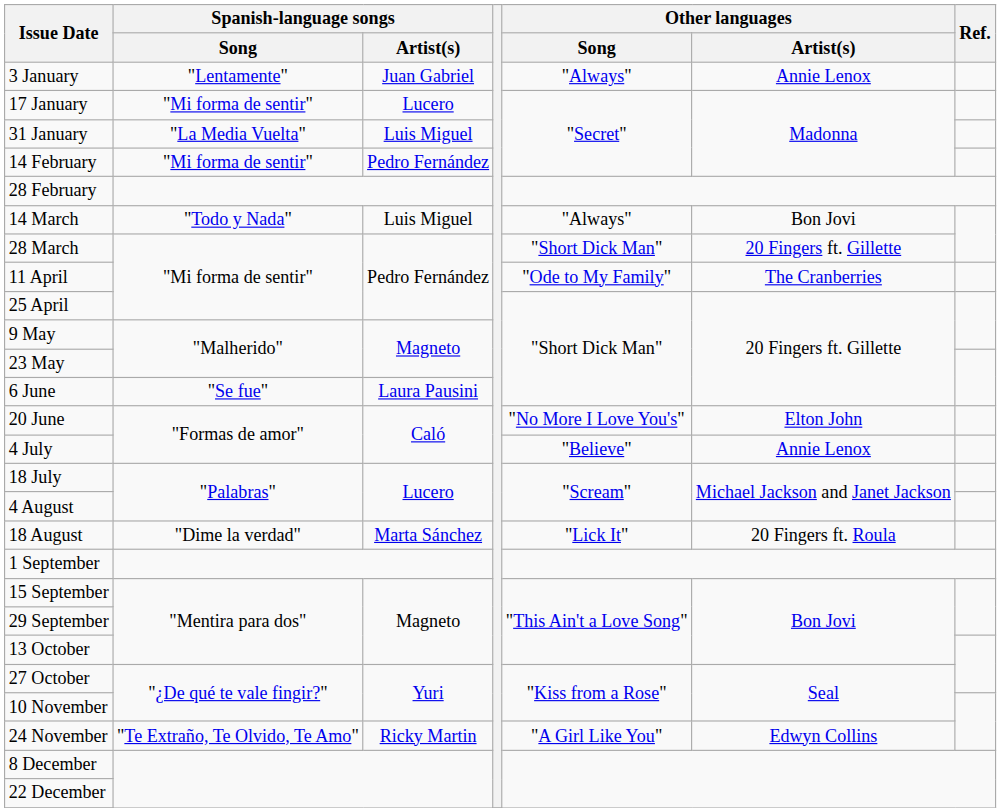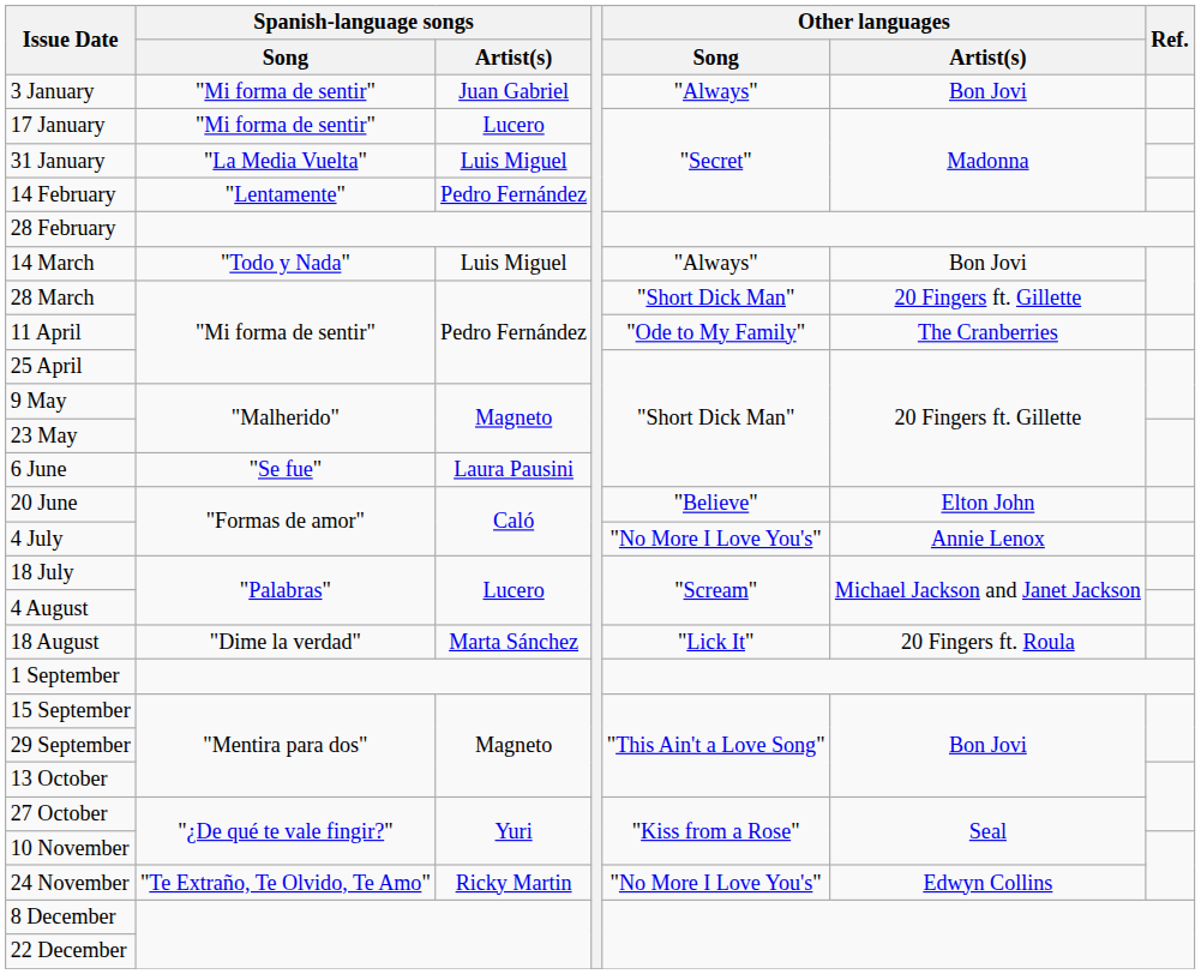 <table class="wikitable">
 <tr>
 <th style="text-align: center;" rowspan="2">Issue Date</th>
 <th style="text-align: center;" colspan="2">Spanish-language songs</th>
 <th style="text-align: center;" colspan="1" rowspan="28"></th>
 <th style="text-align: center;" colspan="2">Other languages</th>
 <th style="text-align: center;" rowspan="2">Ref.</th>
 </tr>
 <tr>
 <th>Song</th>
 <th>Artist(s)</th>
 <th>Song</th>
 <th>Artist(s)</th>
 </tr>
 <tr>
 <td>3 January</td>
-<td align="center" rowspan="1">"<a href='#'>Lentamente</a>"</td>
+<td align="center" rowspan="1">"<a href='#'>Mi forma de sentir</a>"</td>
 <td align="center" rowspan="1"><a href='#'>Juan Gabriel</a></td>
 <td align="center" rowspan="1">"<a href='#'>Always</a>"</td>
-<td align="center" rowspan="1"><a href='#'>Annie Lenox</a></td>
+<td align="center" rowspan="1"><a href='#'>Bon Jovi</a></td>
 <td align="center" rowspan="1"></td>
 </tr>
 <tr>
 <td>17 January</td>
 <td align="center" rowspan="1">"<a href='#'>Mi forma de sentir</a>"</td>
 <td align="center" rowspan="1"><a href='#'>Lucero</a></td>
 <td align="center" rowspan="3">"<a href='#'>Secret</a>"</td>
 <td align="center" rowspan="3"><a href='#'>Madonna</a></td>
 <td align="center" rowspan="1"></td>
 </tr>
 <tr>
 <td>31 January</td>
 <td align="center" rowspan="1">"<a href='#'>La Media Vuelta</a>"</td>
 <td align="center" rowspan="1"><a href='#'>Luis Miguel</a></td>
 <td align="center" rowspan="1"></td>
 </tr>
 <tr>
 <td>14 February</td>
-<td align="center" rowspan="1">"<a href='#'>Mi forma de sentir</a>"</td>
+<td align="center" rowspan="1">"<a href='#'>Lentamente</a>"</td>
 <td align="center" rowspan="1"><a href='#'>Pedro Fernández</a></td>
 <td align="center" rowspan="1"></td>
 </tr>
 <tr>
 <td>28 February</td>
 </tr>
 <tr>
 <td>14 March</td>
 <td align="center" rowspan="1">"<a href='#'>Todo y Nada</a>"</td>
 <td align="center" rowspan="1">Luis Miguel</td>
 <td align="center" rowspan="1">"Always"</td>
 <td align="center" rowspan="1">Bon Jovi</td>
 <td align="center" rowspan="2"></td>
 </tr>
 <tr>
 <td>28 March</td>
 <td align="center" rowspan="3">"Mi forma de sentir"</td>
 <td align="center" rowspan="3">Pedro Fernández</td>
 <td align="center" rowspan="1">"<a href='#'>Short Dick Man</a>"</td>
 <td align="center" rowspan="1"><a href='#'>20 Fingers</a> ft. <a href='#'>Gillette</a></td>
 </tr>
 <tr>
 <td>11 April</td>
 <td align="center" rowspan="1">"<a href='#'>Ode to My Family</a>"</td>
 <td align="center" rowspan="1"><a href='#'>The Cranberries</a></td>
 <td align="center" rowspan="1"></td>
 </tr>
 <tr>
 <td>25 April</td>
 <td align="center" rowspan="4">"Short Dick Man"</td>
 <td align="center" rowspan="4">20 Fingers ft. Gillette</td>
 <td align="center" rowspan="2"></td>
 </tr>
 <tr>
 <td>9 May</td>
 <td align="center" rowspan="2">"Malherido"</td>
 <td align="center" rowspan="2"><a href='#'>Magneto</a></td>
 </tr>
 <tr>
 <td>23 May</td>
 <td align="center" rowspan="2"></td>
 </tr>
 <tr>
 <td>6 June</td>
 <td align="center" rowspan="1">"<a href='#'>Se fue</a>"</td>
 <td align="center" rowspan="1"><a href='#'>Laura Pausini</a></td>
 </tr>
 <tr>
 <td>20 June</td>
 <td align="center" rowspan="2">"Formas de amor"</td>
 <td align="center" rowspan="2"><a href='#'>Caló</a></td>
-<td align="center" rowspan="1">"<a href='#'>No More I Love You's</a>"</td>
+<td align="center" rowspan="1">"<a href='#'>Believe</a>"</td>
 <td align="center" rowspan="1"><a href='#'>Elton John</a></td>
 <td align="center" rowspan="1"></td>
 </tr>
 <tr>
 <td>4 July</td>
-<td align="center" rowspan="1">"<a href='#'>Believe</a>"</td>
+<td align="center" rowspan="1">"<a href='#'>No More I Love You's</a>"</td>
 <td align="center" rowspan="1"><a href='#'>Annie Lenox</a></td>
 <td align="center" rowspan="1"></td>
 </tr>
 <tr>
 <td>18 July</td>
 <td align="center" rowspan="2">"<a href='#'>Palabras</a>"</td>
 <td align="center" rowspan="2"><a href='#'>Lucero</a></td>
 <td align="center" rowspan="2">"<a href='#'>Scream</a>"</td>
 <td align="center" rowspan="2"><a href='#'>Michael Jackson</a> and <a href='#'>Janet Jackson</a></td>
 <td align="center" rowspan="1"></td>
 </tr>
 <tr>
 <td>4 August</td>
 <td align="center" rowspan="1"></td>
 </tr>
 <tr>
 <td>18 August</td>
 <td align="center" rowspan="1">"Dime la verdad"</td>
 <td align="center" rowspan="1"><a href='#'>Marta Sánchez</a></td>
 <td align="center" rowspan="1">"<a href='#'>Lick It</a>"</td>
 <td align="center" rowspan="1">20 Fingers ft. <a href='#'>Roula</a></td>
 <td align="center" rowspan="1"></td>
 </tr>
 <tr>
 <td>1 September</td>
 </tr>
 <tr>
 <td>15 September</td>
 <td align="center" rowspan="3">"Mentira para dos"</td>
 <td align="center" rowspan="3">Magneto</td>
 <td align="center" rowspan="3">"<a href='#'>This Ain't a Love Song</a>"</td>
 <td align="center" rowspan="3"><a href='#'>Bon Jovi</a></td>
 <td align="center" rowspan="2"></td>
 </tr>
 <tr>
 <td>29 September</td>
 </tr>
 <tr>
 <td>13 October</td>
 <td align="center" rowspan="2"></td>
 </tr>
 <tr>
 <td>27 October</td>
 <td align="center" rowspan="2">"<a href='#'>¿De qué te vale fingir?</a>"</td>
 <td align="center" rowspan="2"><a href='#'>Yuri</a></td>
 <td align="center" rowspan="2">"<a href='#'>Kiss from a Rose</a>"</td>
 <td align="center" rowspan="2"><a href='#'>Seal</a></td>
 </tr>
 <tr>
 <td>10 November</td>
 <td align="center" rowspan="2"></td>
 </tr>
 <tr>
 <td>24 November</td>
 <td align="center" rowspan="1">"<a href='#'>Te Extraño, Te Olvido, Te Amo</a>"</td>
 <td align="center" rowspan="1"><a href='#'>Ricky Martin</a></td>
-<td align="center" rowspan="1">"<a href='#'>A Girl Like You</a>"</td>
+<td align="center" rowspan="1">"<a href='#'>No More I Love You's</a>"</td>
 <td align="center" rowspan="1"><a href='#'>Edwyn Collins</a></td>
 </tr>
 <tr>
 <td>8 December</td>
 </tr>
 <tr>
 <td>22 December</td>
 </tr>
 <tr>
 </tr>
 </table>
